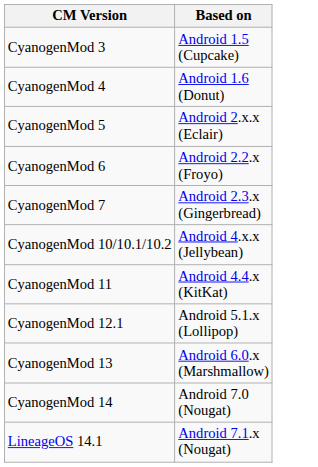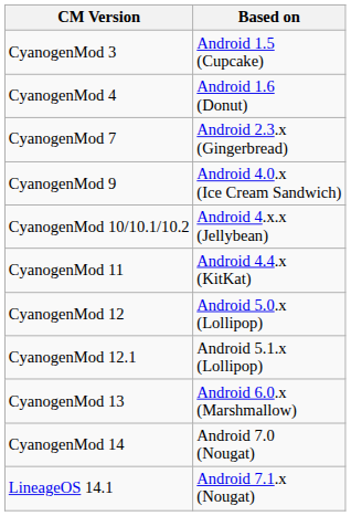 <table class="wikitable">
 <tr>
 <th>CM Version</th>
 <th>Based on</th>
 </tr>
 <tr>
 <td>CyanogenMod 3</td>
 <td><a href='#'>Android 1.5</a><br>(Cupcake)</td>
 </tr>
 <tr>
 <td>CyanogenMod 4</td>
 <td><a href='#'>Android 1.6</a><br>(Donut)</td>
 </tr>
 <tr>
-<td>CyanogenMod 5</td>
-<td><a href='#'>Android 2</a>.x.x<br>(Eclair)</td>
+<td>CyanogenMod 7</td>
+<td><a href='#'>Android 2.3</a>.x<br>(Gingerbread)</td>
 </tr>
 <tr>
-<td>CyanogenMod 6</td>
-<td><a href='#'>Android 2.2</a>.x<br>(Froyo)</td>
-</tr>
-<tr>
-<td>CyanogenMod 7</td>
-<td><a href='#'>Android 2.3</a>.x<br>(Gingerbread)</td>
+<td>CyanogenMod 9</td>
+<td><a href='#'>Android 4.0</a>.x<br>(Ice Cream Sandwich)</td>
 </tr>
 <tr>
 <td>CyanogenMod 10/10.1/10.2</td>
 <td><a href='#'>Android 4</a>.x.x<br>(Jellybean)</td>
 </tr>
 <tr>
 <td>CyanogenMod 11</td>
 <td><a href='#'>Android 4.4</a>.x<br>(KitKat)</td>
+</tr>
+<tr>
+<td>CyanogenMod 12</td>
+<td><a href='#'>Android 5.0</a>.x<br>(Lollipop)</td>
 </tr>
 <tr>
 <td>CyanogenMod 12.1</td>
 <td>Android 5.1.x<br>(Lollipop)</td>
 </tr>
 <tr>
 <td>CyanogenMod 13</td>
 <td><a href='#'>Android 6.0</a>.x<br>(Marshmallow)</td>
 </tr>
 <tr>
 <td>CyanogenMod 14</td>
 <td>Android 7.0<br>(Nougat)</td>
 </tr>
 <tr>
 <td><a href='#'>LineageOS</a> 14.1</td>
 <td><a href='#'>Android 7.1</a>.x<br>(Nougat)</td>
 </tr>
 </table>
